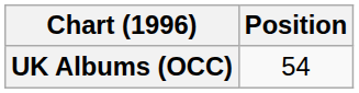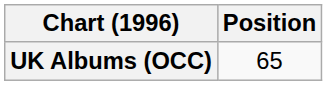 <table class="wikitable plainrowheaders">
 <tr>
 <th>Chart (1996)</th>
 <th>Position</th>
 </tr>
 <tr>
 <th scope="row">UK Albums (OCC)</th>
-<td align="center">54</td>
+<td align="center">65</td>
 </tr>
 </table>
